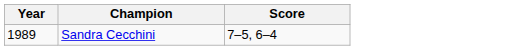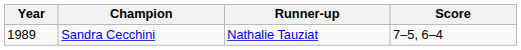 <table class="wikitable">
 <tr>
 <th width=60>Year</th>
 <th width=200>Champion</th>
+<th width=200>Runner-up</th>
 <th width=150>Score</th>
 </tr>
 <tr>
 <td>1989</td>
 <td> <a href='#'>Sandra Cecchini</a></td>
+<td> <a href='#'>Nathalie Tauziat</a></td>
 <td>7–5, 6–4</td>
 </tr>
 </table>
